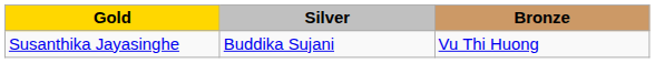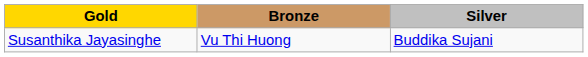 <table class="wikitable" style="text-align:left">
 <tr align="center">
 <td width=200 bgcolor=gold><strong>Gold</strong></td>
+<td width=200 bgcolor=CC9966><strong>Bronze</strong></td>
 <td width=200 bgcolor=silver><strong>Silver</strong></td>
-<td width=200 bgcolor=CC9966><strong>Bronze</strong></td>
 </tr>
 <tr>
 <td><a href='#'>Susanthika Jayasinghe</a><br><em></em></td>
+<td><a href='#'>Vu Thi Huong</a><br><em></em></td>
 <td><a href='#'>Buddika Sujani</a><br><em></em></td>
-<td><a href='#'>Vu Thi Huong</a><br><em></em></td>
 </tr>
 </table>
